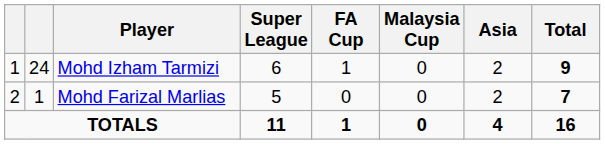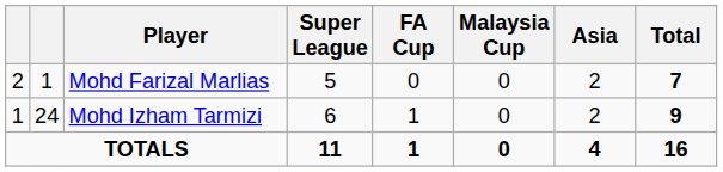 <table class="wikitable sortable" style="font-size: 95%; text-align: center;">
 <tr>
 <th width=10></th>
 <th width=10></th>
 <th width=150>Player</th>
 <th width=50>Super League</th>
 <th width=50>FA Cup</th>
 <th width=50>Malaysia Cup</th>
 <th width=50>Asia</th>
 <th width=50>Total</th>
 </tr>
 <tr>
+<td>2</td>
+<td>1</td>
+<td align=left> <a href='#'>Mohd Farizal Marlias</a></td>
+<td>5</td>
+<td>0</td>
+<td>0</td>
+<td>2</td>
+<td><strong>7</strong></td>
+</tr>
+<tr>
 <td>1</td>
 <td>24</td>
 <td align=left> <a href='#'>Mohd Izham Tarmizi</a></td>
 <td>6</td>
 <td>1</td>
 <td>0</td>
 <td>2</td>
 <td><strong>9</strong></td>
-</tr>
-<tr>
-<td>2</td>
-<td>1</td>
-<td align=left> <a href='#'>Mohd Farizal Marlias</a></td>
-<td>5</td>
-<td>0</td>
-<td>0</td>
-<td>2</td>
-<td><strong>7</strong></td>
 </tr>
 <tr class="sortbottom">
 <td colspan=3><strong>TOTALS</strong></td>
 <td><strong>11</strong></td>
 <td><strong>1</strong></td>
 <td><strong>0</strong></td>
 <td><strong>4</strong></td>
 <td><strong>16</strong></td>
 </tr>
 </table>
